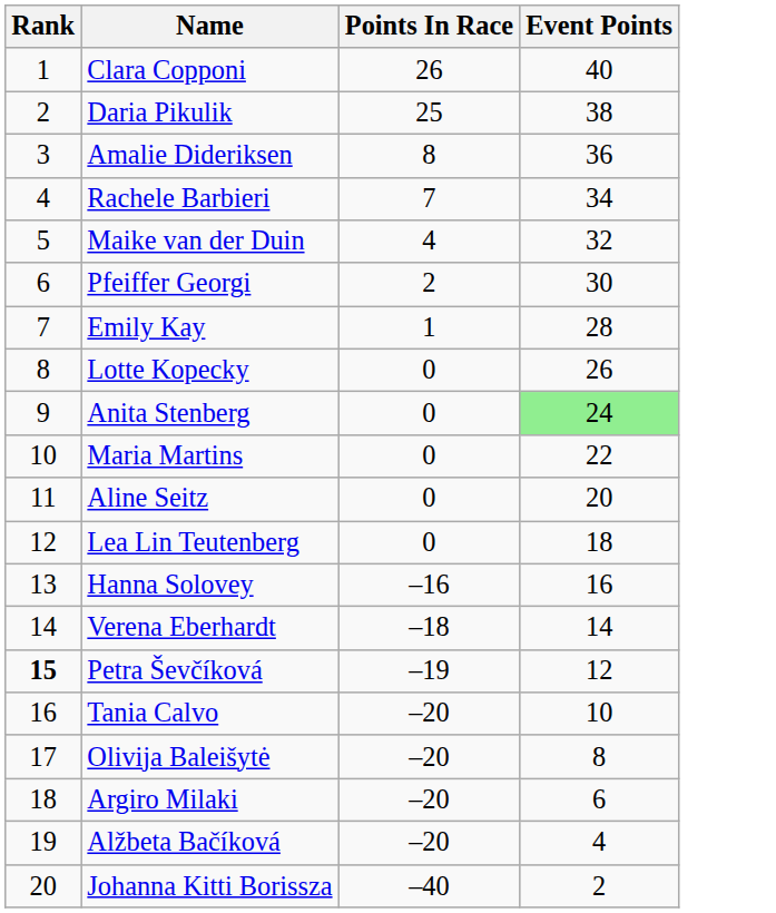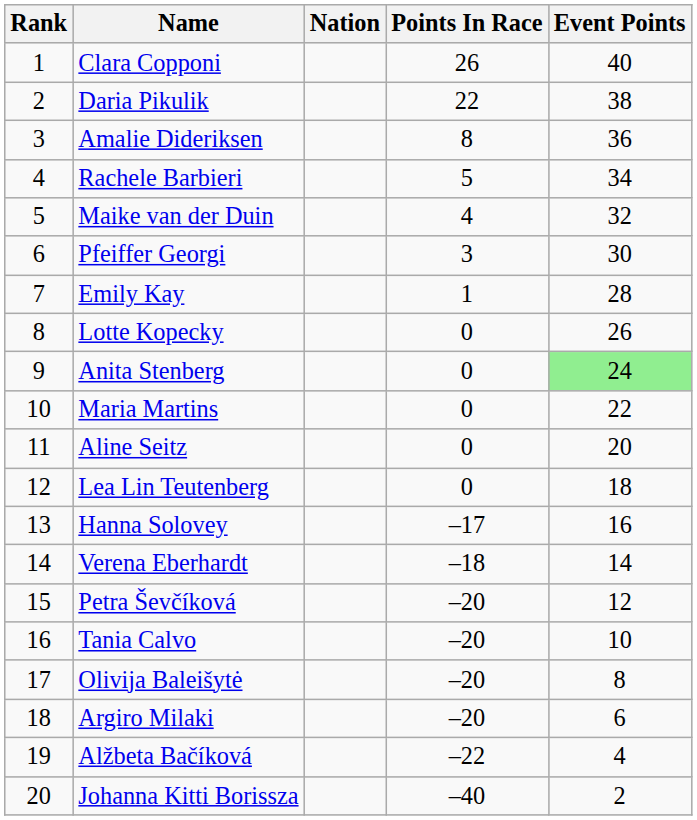 <table class="wikitable sortable" style="text-align:center">
 <tr>
 <th>Rank</th>
 <th>Name</th>
+<th>Nation</th>
 <th>Points In Race</th>
 <th>Event Points</th>
 </tr>
 <tr>
 <td>1</td>
 <td align=left><a href='#'>Clara Copponi</a></td>
+<td align=left></td>
 <td>26</td>
 <td>40</td>
 </tr>
 <tr>
 <td>2</td>
 <td align=left><a href='#'>Daria Pikulik</a></td>
-<td>25</td>
+<td align=left></td>
+<td>22</td>
 <td>38</td>
 </tr>
 <tr>
 <td>3</td>
 <td align=left><a href='#'>Amalie Dideriksen</a></td>
+<td align=left></td>
 <td>8</td>
 <td>36</td>
 </tr>
 <tr>
 <td>4</td>
 <td align=left><a href='#'>Rachele Barbieri</a></td>
-<td>7</td>
+<td align=left></td>
+<td>5</td>
 <td>34</td>
 </tr>
 <tr>
 <td>5</td>
 <td align=left><a href='#'>Maike van der Duin</a></td>
+<td align=left></td>
 <td>4</td>
 <td>32</td>
 </tr>
 <tr>
 <td>6</td>
 <td align=left><a href='#'>Pfeiffer Georgi</a></td>
-<td>2</td>
+<td align=left></td>
+<td>3</td>
 <td>30</td>
 </tr>
 <tr>
 <td>7</td>
 <td align=left><a href='#'>Emily Kay</a></td>
+<td align=left></td>
 <td>1</td>
 <td>28</td>
 </tr>
 <tr>
 <td>8</td>
 <td align=left><a href='#'>Lotte Kopecky</a></td>
+<td align=left></td>
 <td>0</td>
 <td>26</td>
 </tr>
 <tr>
 <td>9</td>
 <td align=left><a href='#'>Anita Stenberg</a></td>
+<td align=left></td>
 <td>0</td>
 <td style="background: lightgreen;">24</td>
 </tr>
 <tr>
 <td>10</td>
 <td align=left><a href='#'>Maria Martins</a></td>
+<td align=left></td>
 <td>0</td>
 <td>22</td>
 </tr>
 <tr>
 <td>11</td>
 <td align=left><a href='#'>Aline Seitz</a></td>
+<td align=left></td>
 <td>0</td>
 <td>20</td>
 </tr>
 <tr>
 <td>12</td>
 <td align=left><a href='#'>Lea Lin Teutenberg</a></td>
+<td align=left></td>
 <td>0</td>
 <td>18</td>
 </tr>
 <tr>
 <td>13</td>
 <td align=left><a href='#'>Hanna Solovey</a></td>
-<td>–16</td>
+<td align=left></td>
+<td>–17</td>
 <td>16</td>
 </tr>
 <tr>
 <td>14</td>
 <td align=left><a href='#'>Verena Eberhardt</a></td>
+<td align=left></td>
 <td>–18</td>
 <td>14</td>
 </tr>
 <tr>
-<td><strong>15</strong></td>
+<td>15</td>
 <td align=left><a href='#'>Petra Ševčíková</a></td>
-<td>–19</td>
+<td align=left></td>
+<td>–20</td>
 <td>12</td>
 </tr>
 <tr>
 <td>16</td>
 <td align=left><a href='#'>Tania Calvo</a></td>
+<td align=left></td>
 <td>–20</td>
 <td>10</td>
 </tr>
 <tr>
 <td>17</td>
 <td align=left><a href='#'>Olivija Baleišytė</a></td>
+<td align=left></td>
 <td>–20</td>
 <td>8</td>
 </tr>
 <tr>
 <td>18</td>
 <td align=left><a href='#'>Argiro Milaki</a></td>
+<td align=left></td>
 <td>–20</td>
 <td>6</td>
 </tr>
 <tr>
 <td>19</td>
 <td align=left><a href='#'>Alžbeta Bačíková</a></td>
-<td>–20</td>
+<td align=left></td>
+<td>–22</td>
 <td>4</td>
 </tr>
 <tr>
 <td>20</td>
 <td align=left><a href='#'>Johanna Kitti Borissza</a></td>
+<td align=left></td>
 <td>–40</td>
 <td>2</td>
 </tr>
 </table>
